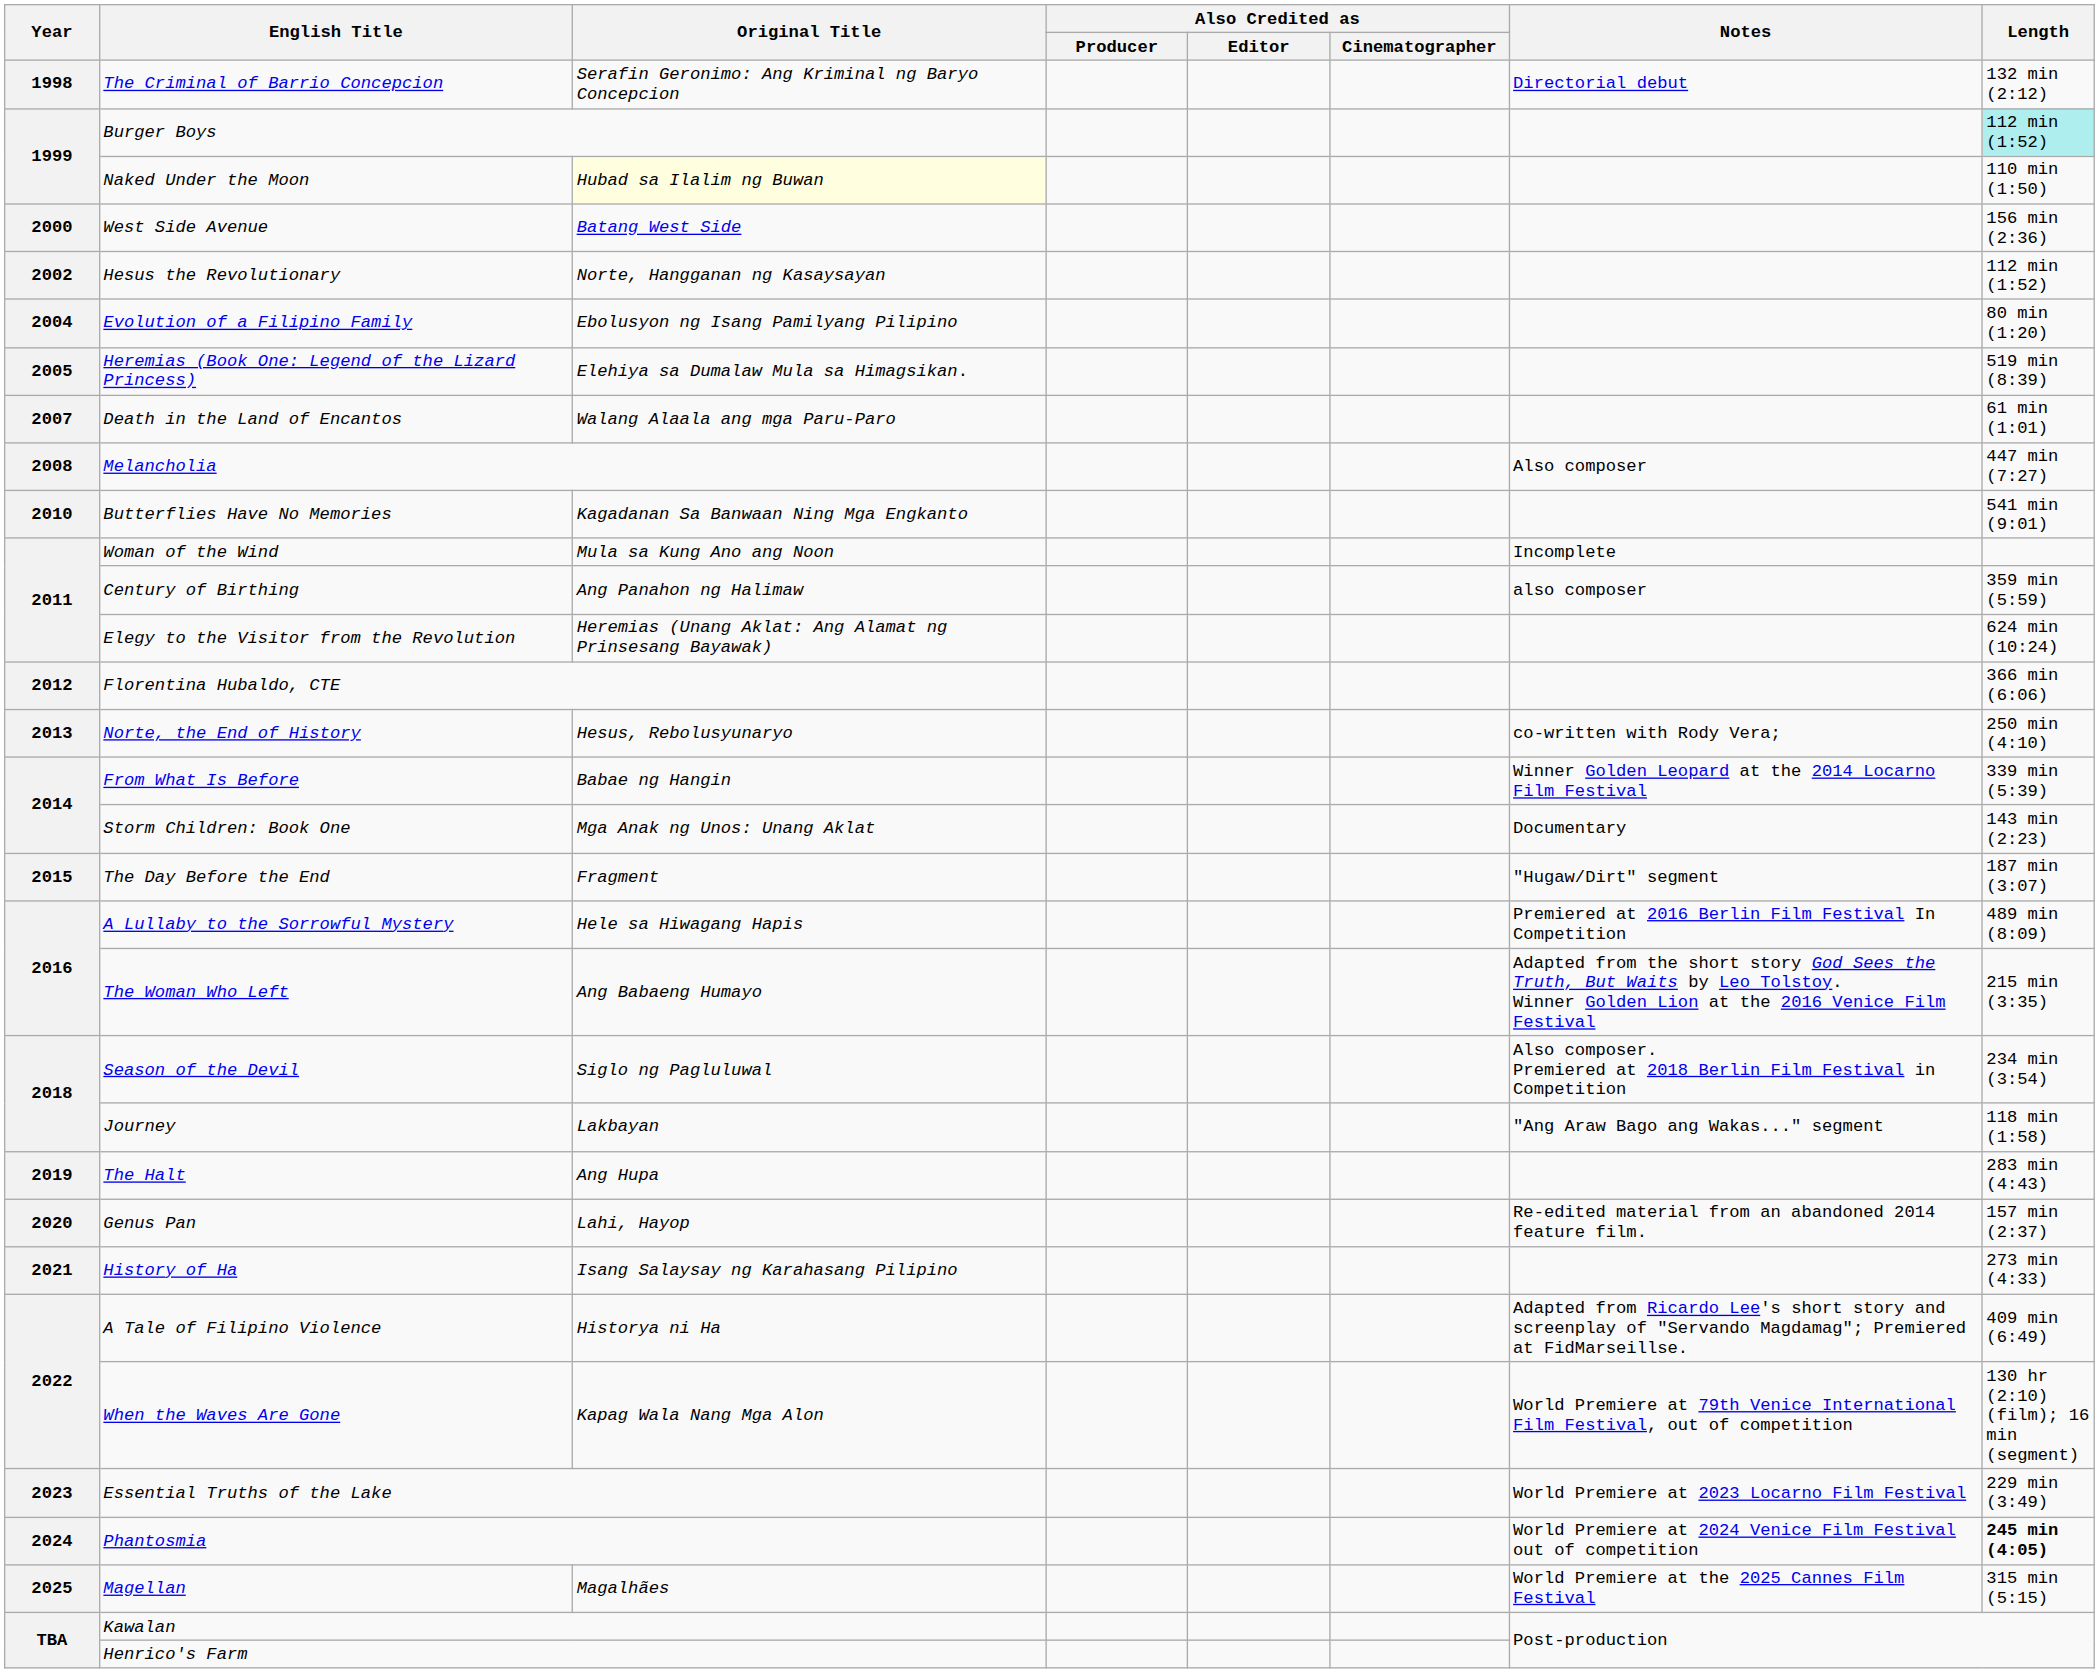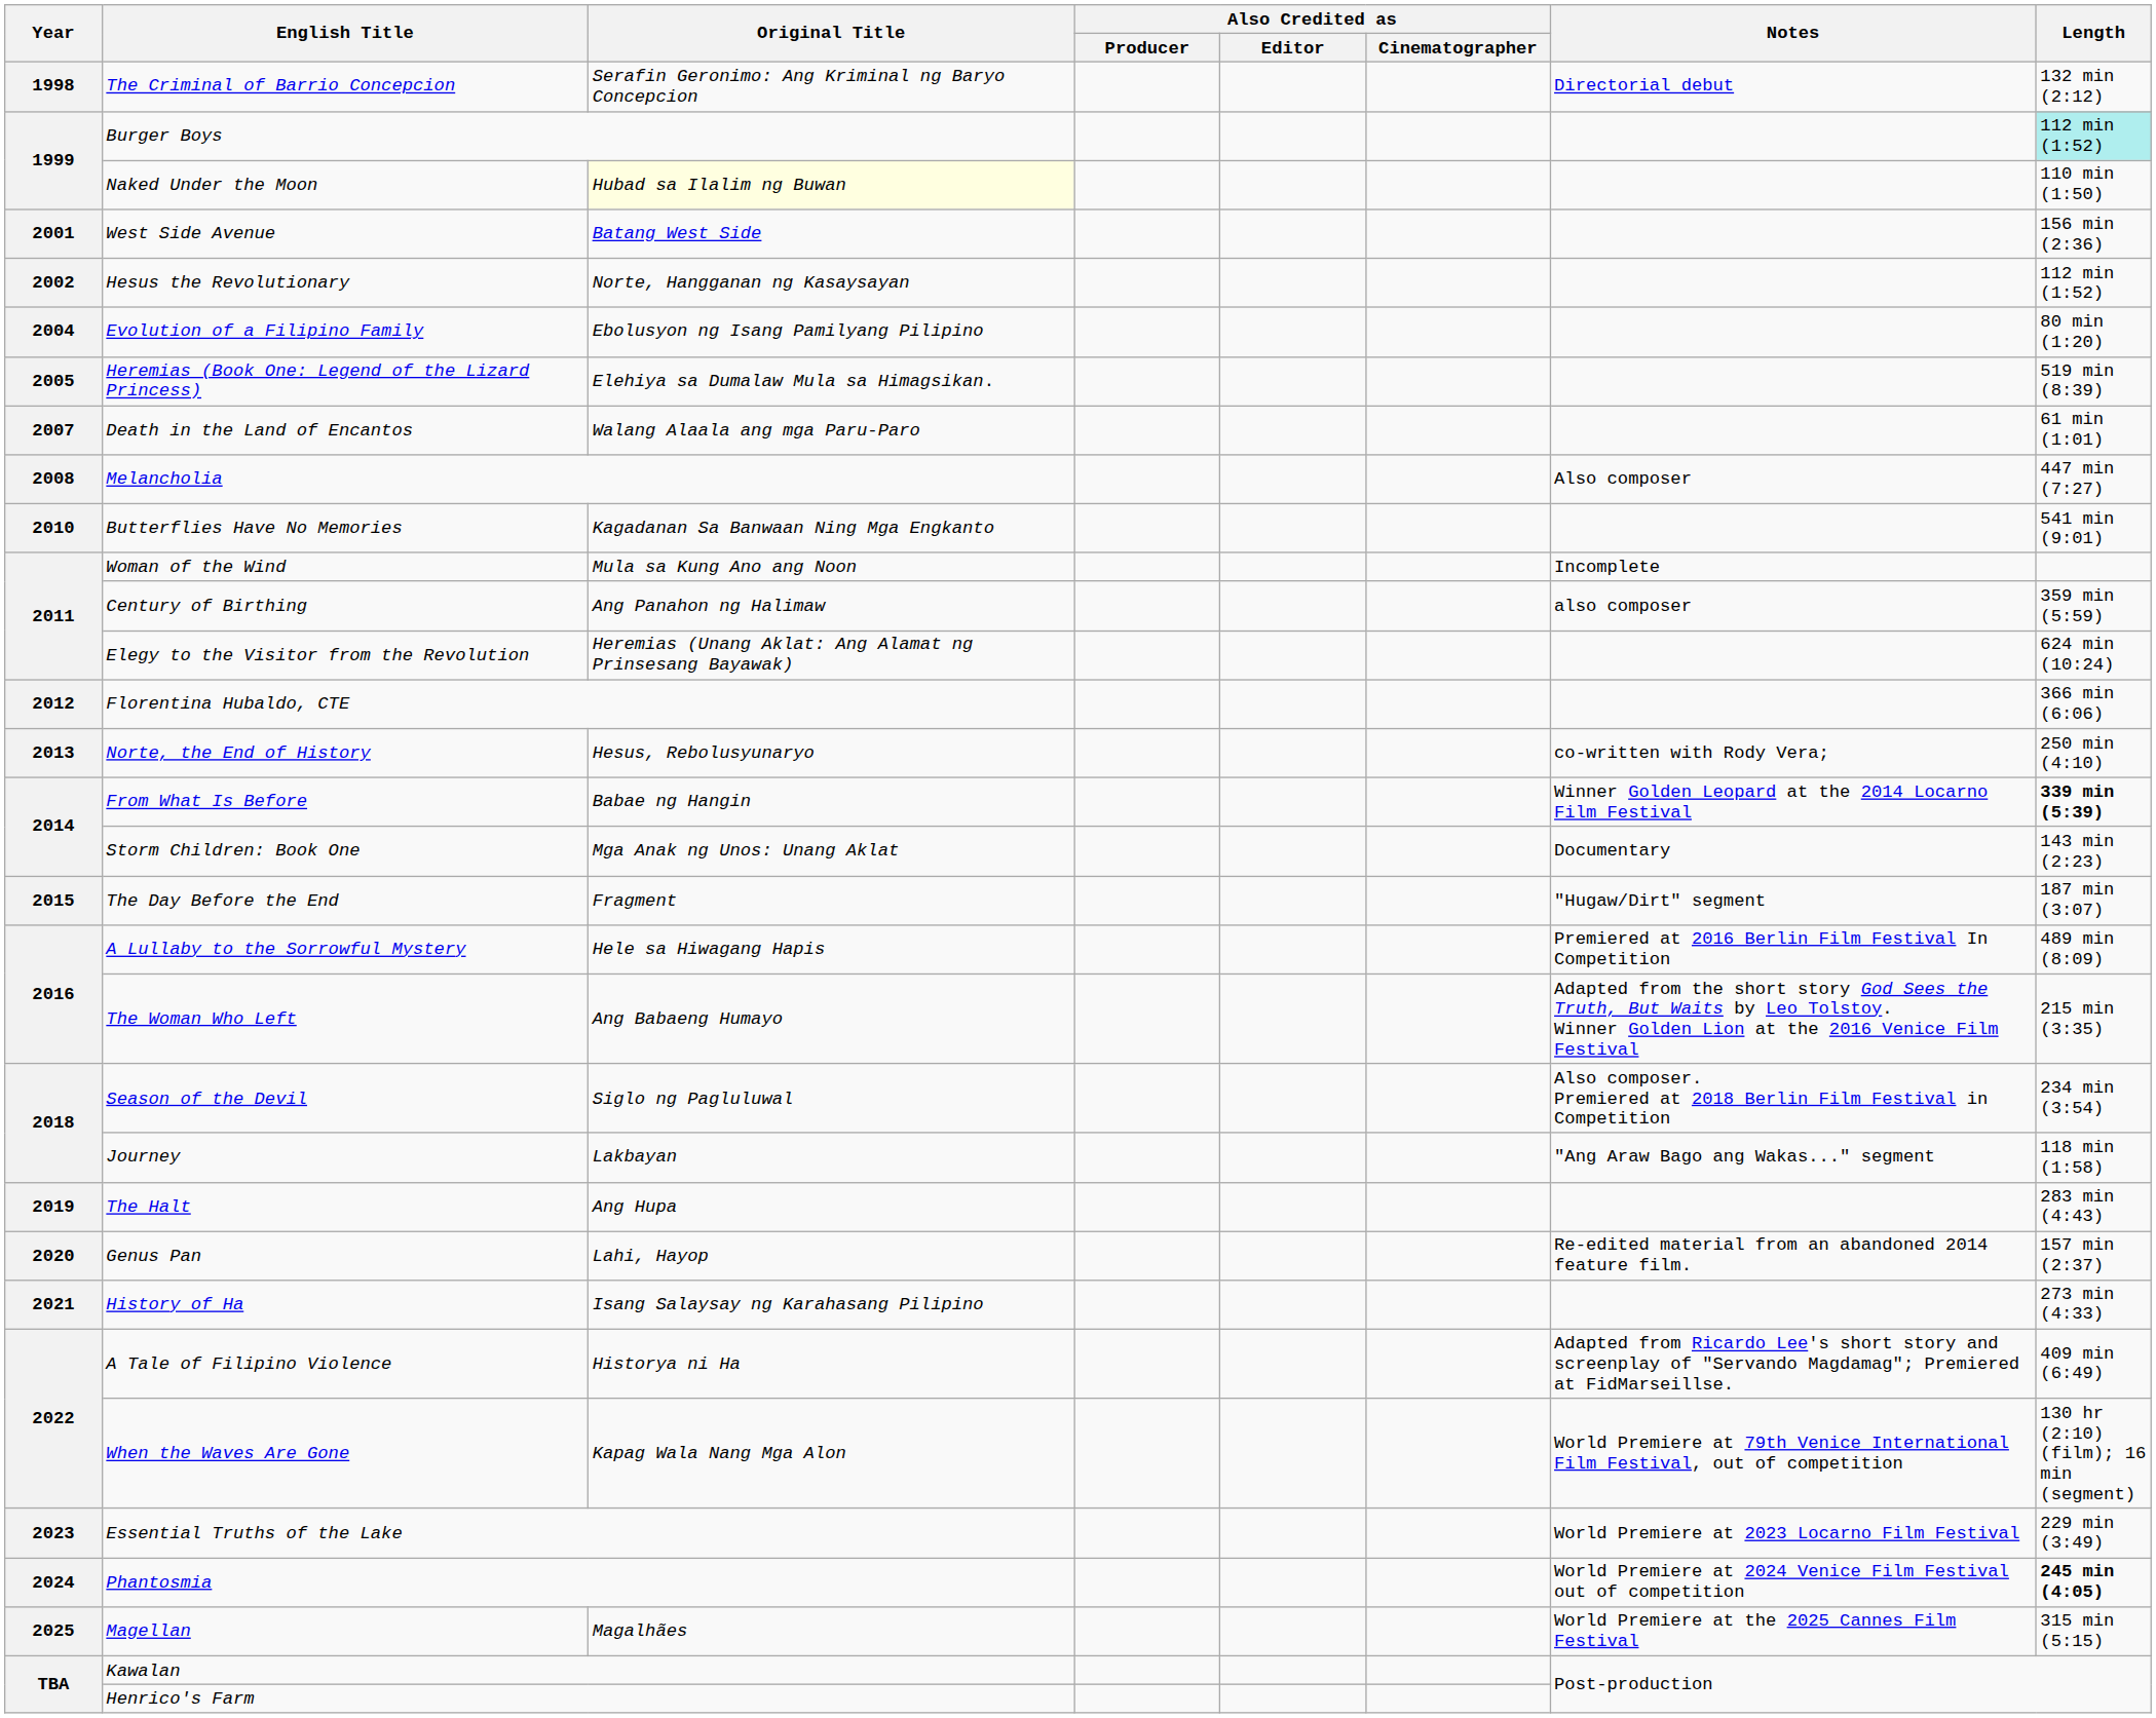 <table class="wikitable sortable plainrowheaders" style="margin-right: 0;">
 <tr>
 <th rowspan="2" scope="col" width="4%">Year</th>
 <th rowspan="2" scope="col" width="20%">English Title</th>
 <th rowspan="2" scope="col" width="20%">Original Title</th>
 <th colspan="3">Also Credited as</th>
 <th rowspan="2" scope="col" width="20%" class="unsortable">Notes</th>
 <th rowspan="2" scope="col" width="4%">Length</th>
 </tr>
 <tr>
 <th scope="col" width="6%">Producer</th>
 <th scope="col" width="6%">Editor</th>
 <th scope="col" width="6%">Cinematographer</th>
 </tr>
 <tr>
 <th>1998</th>
 <td><em><a href='#'>The Criminal of Barrio Concepcion</a></em></td>
 <td scope="row"><em>Serafin Geronimo: Ang Kriminal ng Baryo Concepcion</em></td>
 <td></td>
 <td></td>
 <td></td>
 <td><a href='#'>Directorial debut</a></td>
 <td>132 min (2:12)</td>
 </tr>
 <tr>
 <th rowspan="2">1999</th>
 <td colspan="2"><em>Burger Boys</em></td>
 <td></td>
 <td></td>
 <td></td>
 <td></td>
 <td style="background: paleturquoise;">112 min (1:52)</td>
 </tr>
 <tr>
 <td><em>Naked Under the Moon</em></td>
 <td scope="row" style="background: lightyellow;"><em>Hubad sa Ilalim ng Buwan</em></td>
 <td></td>
 <td></td>
 <td></td>
 <td></td>
 <td>110 min (1:50)</td>
 </tr>
 <tr>
-<th>2000</th>
+<th>2001</th>
 <td><em>West Side Avenue</em></td>
 <td scope="row"><em><a href='#'>Batang West Side</a></em></td>
 <td></td>
 <td></td>
 <td></td>
 <td></td>
 <td>156 min (2:36)</td>
 </tr>
 <tr>
 <th>2002</th>
 <td><em>Hesus the Revolutionary</em></td>
 <td scope="row"><em>Norte, Hangganan ng Kasaysayan</em></td>
 <td></td>
 <td></td>
 <td></td>
 <td></td>
 <td>112 min (1:52)</td>
 </tr>
 <tr>
 <th>2004</th>
 <td><em><a href='#'>Evolution of a Filipino Family</a></em></td>
 <td scope="row"><em>Ebolusyon ng Isang Pamilyang Pilipino</em></td>
 <td></td>
 <td></td>
 <td></td>
 <td></td>
 <td>80 min (1:20)</td>
 </tr>
 <tr>
 <th>2005</th>
 <td><a href='#'><em>Heremias (Book One: Legend of the Lizard Princess)</em></a></td>
 <td scope="row"><em>Elehiya sa Dumalaw Mula sa Himagsikan</em>.</td>
 <td></td>
 <td></td>
 <td></td>
 <td></td>
 <td>519 min (8:39)</td>
 </tr>
 <tr>
 <th>2007</th>
 <td><em>Death in the Land of Encantos</em></td>
 <td scope="row"><em>Walang Alaala ang mga Paru-Paro</em></td>
 <td></td>
 <td></td>
 <td></td>
 <td></td>
 <td>61 min (1:01)</td>
 </tr>
 <tr>
 <th>2008</th>
 <td colspan="2"><em><a href='#'>Melancholia</a></em></td>
 <td></td>
 <td></td>
 <td></td>
 <td>Also composer</td>
 <td>447 min (7:27)</td>
 </tr>
 <tr>
 <th>2010</th>
 <td><em>Butterflies Have No Memories</em></td>
 <td scope="row"><em>Kagadanan Sa Banwaan Ning Mga Engkanto</em></td>
 <td></td>
 <td></td>
 <td></td>
 <td></td>
 <td>541 min (9:01)</td>
 </tr>
 <tr>
 <th rowspan="3">2011</th>
 <td><em>Woman of the Wind</em></td>
 <td scope="row"><em>Mula sa Kung Ano ang Noon</em></td>
 <td></td>
 <td></td>
 <td></td>
 <td>Incomplete</td>
 <td></td>
 </tr>
 <tr>
 <td><em>Century of Birthing</em></td>
 <td scope="row"><em>Ang Panahon ng Halimaw</em></td>
 <td></td>
 <td></td>
 <td></td>
 <td>also composer</td>
 <td>359 min (5:59)</td>
 </tr>
 <tr>
 <td><em>Elegy to the Visitor from the Revolution</em></td>
 <td scope="row"><em>Heremias (Unang Aklat: Ang Alamat ng Prinsesang Bayawak)</em></td>
 <td></td>
 <td></td>
 <td></td>
 <td></td>
 <td>624 min (10:24)</td>
 </tr>
 <tr>
 <th>2012</th>
 <td colspan="2"><em>Florentina Hubaldo, CTE</em></td>
 <td></td>
 <td></td>
 <td></td>
 <td></td>
 <td>366 min (6:06)</td>
 </tr>
 <tr>
 <th>2013</th>
 <td><em><a href='#'>Norte, the End of History</a></em></td>
 <td scope="row"><em>Hesus, Rebolusyunaryo</em></td>
 <td></td>
 <td></td>
 <td></td>
 <td>co-written with Rody Vera;</td>
 <td>250 min (4:10)</td>
 </tr>
 <tr>
 <th rowspan="2">2014</th>
 <td><em><a href='#'>From What Is Before</a></em></td>
 <td scope="row"><em>Babae ng Hangin</em></td>
 <td></td>
 <td></td>
 <td></td>
 <td>Winner <a href='#'>Golden Leopard</a> at the <a href='#'>2014 Locarno Film Festival</a></td>
-<td>339 min (5:39)</td>
+<td><strong>339 min (5:39)</strong></td>
 </tr>
 <tr>
 <td><em>Storm Children: Book One</em></td>
 <td scope="row"><em>Mga Anak ng Unos: Unang Aklat</em></td>
 <td></td>
 <td></td>
 <td></td>
 <td>Documentary</td>
 <td>143 min (2:23)</td>
 </tr>
 <tr>
 <th>2015</th>
 <td><em>The Day Before the End</em></td>
 <td scope="row"><em>Fragment</em></td>
 <td></td>
 <td></td>
 <td></td>
 <td>"Hugaw/Dirt" segment</td>
 <td>187 min (3:07)</td>
 </tr>
 <tr>
 <th rowspan="2">2016</th>
 <td><em><a href='#'>A Lullaby to the Sorrowful Mystery</a></em></td>
 <td scope="row"><em>Hele sa Hiwagang Hapis</em></td>
 <td></td>
 <td></td>
 <td></td>
 <td>Premiered at <a href='#'>2016 Berlin Film Festival</a> In Competition</td>
 <td>489 min (8:09)</td>
 </tr>
 <tr>
 <td><em><a href='#'>The Woman Who Left</a></em></td>
 <td scope="row"><em>Ang Babaeng Humayo</em></td>
 <td></td>
 <td></td>
 <td></td>
 <td>Adapted from the short story <em><a href='#'>God Sees the Truth, But Waits</a></em> by <a href='#'>Leo Tolstoy</a>.<br>Winner <a href='#'>Golden Lion</a> at the <a href='#'>2016 Venice Film Festival</a></td>
 <td>215 min (3:35)</td>
 </tr>
 <tr>
 <th rowspan="2">2018</th>
 <td><em><a href='#'>Season of the Devil</a></em></td>
 <td scope="row"><em>Siglo ng Pagluluwal</em></td>
 <td></td>
 <td></td>
 <td></td>
 <td>Also composer.<br>Premiered at <a href='#'>2018 Berlin Film Festival</a> in Competition</td>
 <td>234 min (3:54)</td>
 </tr>
 <tr>
 <td><em>Journey</em></td>
 <td scope="row"><em>Lakbayan</em></td>
 <td></td>
 <td></td>
 <td></td>
 <td>"Ang Araw Bago ang Wakas..." segment</td>
 <td>118 min (1:58)</td>
 </tr>
 <tr>
 <th>2019</th>
 <td><em><a href='#'>The Halt</a></em></td>
 <td scope="row"><em>Ang Hupa</em></td>
 <td></td>
 <td></td>
 <td></td>
 <td></td>
 <td>283 min (4:43)</td>
 </tr>
 <tr>
 <th>2020</th>
 <td><em>Genus Pan</em></td>
 <td scope="row"><em>Lahi, Hayop</em></td>
 <td></td>
 <td></td>
 <td></td>
 <td>Re-edited material from an abandoned 2014 feature film.</td>
 <td>157 min (2:37)</td>
 </tr>
 <tr>
 <th>2021</th>
 <td><em><a href='#'>History of Ha</a></em></td>
 <td scope="row"><em>Isang Salaysay ng Karahasang Pilipino</em></td>
 <td></td>
 <td></td>
 <td></td>
 <td></td>
 <td>273 min (4:33)</td>
 </tr>
 <tr>
 <th rowspan="2">2022</th>
 <td><em>A Tale of Filipino Violence</em></td>
 <td scope="row"><em>Historya ni Ha</em></td>
 <td></td>
 <td></td>
 <td></td>
 <td>Adapted from <a href='#'>Ricardo Lee</a>'s short story and screenplay of "Servando Magdamag"; Premiered at FidMarseillse.</td>
 <td>409 min (6:49)</td>
 </tr>
 <tr>
 <td><em><a href='#'>When the Waves Are Gone</a></em></td>
 <td scope="row"><em>Kapag Wala Nang Mga Alon</em></td>
 <td></td>
 <td></td>
 <td></td>
 <td>World Premiere at <a href='#'>79th Venice International Film Festival</a>, out of competition</td>
 <td>130 hr (2:10) (film); 16 min (segment)</td>
 </tr>
 <tr>
 <th>2023</th>
 <td colspan="2"><em>Essential Truths of the Lake</em></td>
 <td></td>
 <td></td>
 <td></td>
 <td>World Premiere at <a href='#'>2023 Locarno Film Festival</a></td>
 <td>229 min (3:49)</td>
 </tr>
 <tr>
 <th>2024</th>
 <td colspan="2"><em><a href='#'>Phantosmia</a></em></td>
 <td></td>
 <td></td>
 <td></td>
 <td>World Premiere at <a href='#'>2024 Venice Film Festival</a> out of competition</td>
 <td><strong>245 min (4:05)</strong></td>
 </tr>
 <tr>
 <th>2025</th>
 <td><em><a href='#'>Magellan</a></em></td>
 <td><em>Magalhães</em></td>
 <td></td>
 <td></td>
 <td></td>
 <td>World Premiere at the <a href='#'>2025 Cannes Film Festival</a></td>
 <td>315 min (5:15)</td>
 </tr>
 <tr>
 <th rowspan="2">TBA</th>
 <td colspan="2"><em>Kawalan</em></td>
 <td></td>
 <td></td>
 <td></td>
 <td colspan="2" rowspan="2">Post-production</td>
 </tr>
 <tr>
 <td colspan="2"><em>Henrico's Farm</em></td>
 <td></td>
 <td></td>
 <td></td>
 </tr>
 </table>
